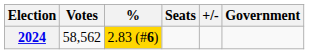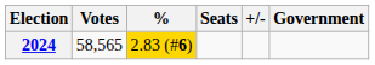 <table class="wikitable" style="text-align:right;">
 <tr>
 <th>Election</th>
 <th>Votes</th>
 <th>%</th>
 <th>Seats</th>
 <th>+/-</th>
 <th>Government</th>
 </tr>
 <tr>
 <th><a href='#'>2024</a></th>
-<td>58,562</td>
+<td>58,565</td>
 <td style="background: gold;">2.83 (#<strong>6</strong>)</td>
 <td></td>
 <td></td>
 <td></td>
 </tr>
 </table>
